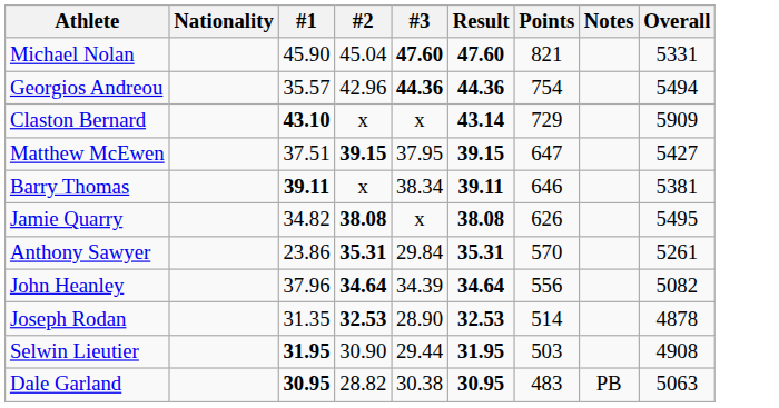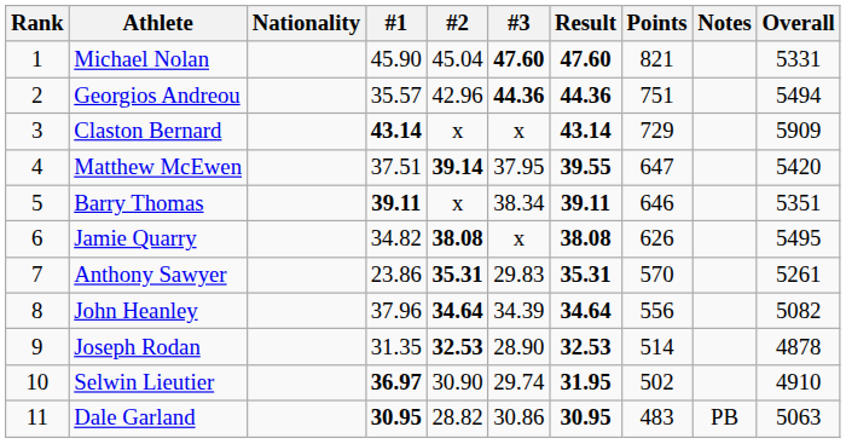 <table class="wikitable sortable" style="text-align:center">
 <tr>
+<th>Rank</th>
 <th>Athlete</th>
 <th>Nationality</th>
 <th>#1</th>
 <th>#2</th>
 <th>#3</th>
 <th>Result</th>
 <th>Points</th>
 <th>Notes</th>
 <th>Overall</th>
 </tr>
 <tr>
+<td>1</td>
 <td align=left><a href='#'>Michael Nolan</a></td>
 <td align=left></td>
 <td>45.90</td>
 <td>45.04</td>
 <td><strong>47.60</strong></td>
 <td><strong>47.60</strong></td>
 <td>821</td>
 <td></td>
 <td>5331</td>
 </tr>
 <tr>
+<td>2</td>
 <td align=left><a href='#'>Georgios Andreou</a></td>
 <td align=left></td>
 <td>35.57</td>
 <td>42.96</td>
 <td><strong>44.36</strong></td>
 <td><strong>44.36</strong></td>
-<td>754</td>
+<td>751</td>
 <td></td>
 <td>5494</td>
 </tr>
 <tr>
+<td>3</td>
 <td align=left><a href='#'>Claston Bernard</a></td>
 <td align=left></td>
-<td><strong>43.10</strong></td>
+<td><strong>43.14</strong></td>
 <td>x</td>
 <td>x</td>
 <td><strong>43.14</strong></td>
 <td>729</td>
 <td></td>
 <td>5909</td>
 </tr>
 <tr>
+<td>4</td>
 <td align=left><a href='#'>Matthew McEwen</a></td>
 <td align=left></td>
 <td>37.51</td>
-<td><strong>39.15</strong></td>
+<td><strong>39.14</strong></td>
 <td>37.95</td>
-<td><strong>39.15</strong></td>
+<td><strong>39.55</strong></td>
 <td>647</td>
 <td></td>
-<td>5427</td>
+<td>5420</td>
 </tr>
 <tr>
+<td>5</td>
 <td align=left><a href='#'>Barry Thomas</a></td>
 <td align=left></td>
 <td><strong>39.11</strong></td>
 <td>x</td>
 <td>38.34</td>
 <td><strong>39.11</strong></td>
 <td>646</td>
 <td></td>
-<td>5381</td>
+<td>5351</td>
 </tr>
 <tr>
+<td>6</td>
 <td align=left><a href='#'>Jamie Quarry</a></td>
 <td align=left></td>
 <td>34.82</td>
 <td><strong>38.08</strong></td>
 <td>x</td>
 <td><strong>38.08</strong></td>
 <td>626</td>
 <td></td>
 <td>5495</td>
 </tr>
 <tr>
+<td>7</td>
 <td align=left><a href='#'>Anthony Sawyer</a></td>
 <td align=left></td>
 <td>23.86</td>
 <td><strong>35.31</strong></td>
-<td>29.84</td>
+<td>29.83</td>
 <td><strong>35.31</strong></td>
 <td>570</td>
 <td></td>
 <td>5261</td>
 </tr>
 <tr>
+<td>8</td>
 <td align=left><a href='#'>John Heanley</a></td>
 <td align=left></td>
 <td>37.96</td>
 <td><strong>34.64</strong></td>
 <td>34.39</td>
 <td><strong>34.64</strong></td>
 <td>556</td>
 <td></td>
 <td>5082</td>
 </tr>
 <tr>
+<td>9</td>
 <td align=left><a href='#'>Joseph Rodan</a></td>
 <td align=left></td>
 <td>31.35</td>
 <td><strong>32.53</strong></td>
 <td>28.90</td>
 <td><strong>32.53</strong></td>
 <td>514</td>
 <td></td>
 <td>4878</td>
 </tr>
 <tr>
+<td>10</td>
 <td align=left><a href='#'>Selwin Lieutier</a></td>
 <td align=left></td>
+<td><strong>36.97</strong></td>
+<td>30.90</td>
+<td>29.74</td>
 <td><strong>31.95</strong></td>
-<td>30.90</td>
-<td>29.44</td>
-<td><strong>31.95</strong></td>
-<td>503</td>
+<td>502</td>
 <td></td>
-<td>4908</td>
+<td>4910</td>
 </tr>
 <tr>
+<td>11</td>
 <td align=left><a href='#'>Dale Garland</a></td>
 <td align=left></td>
 <td><strong>30.95</strong></td>
 <td>28.82</td>
-<td>30.38</td>
+<td>30.86</td>
 <td><strong>30.95</strong></td>
 <td>483</td>
 <td>PB</td>
 <td>5063</td>
 </tr>
 </table>
